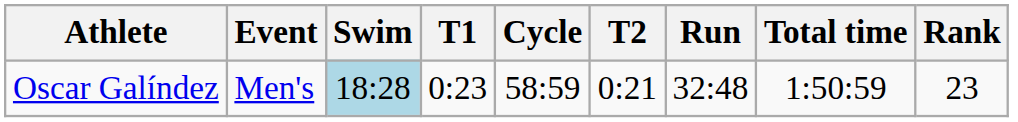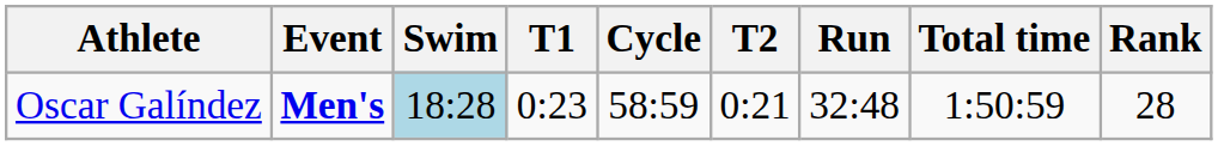 <table class=wikitable style="font-size:90%">
 <tr>
 <th>Athlete</th>
 <th>Event</th>
 <th>Swim</th>
 <th>T1</th>
 <th>Cycle</th>
 <th>T2</th>
 <th>Run</th>
 <th>Total time</th>
 <th>Rank</th>
 </tr>
 <tr>
 <td><a href='#'>Oscar Galíndez</a></td>
-<td><a href='#'>Men's</a></td>
+<td><strong><a href='#'>Men's</a></strong></td>
 <td style="background: lightblue; text-align:center;">18:28</td>
 <td style="text-align:center;">0:23</td>
 <td style="text-align:center;">58:59</td>
 <td style="text-align:center;">0:21</td>
 <td style="text-align:center;">32:48</td>
 <td style="text-align:center;">1:50:59</td>
-<td style="text-align:center;">23</td>
+<td style="text-align:center;">28</td>
 </tr>
 </table>
